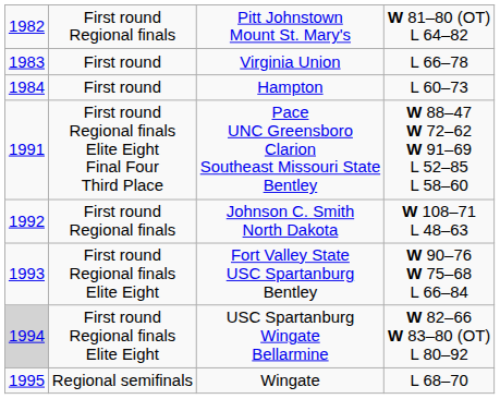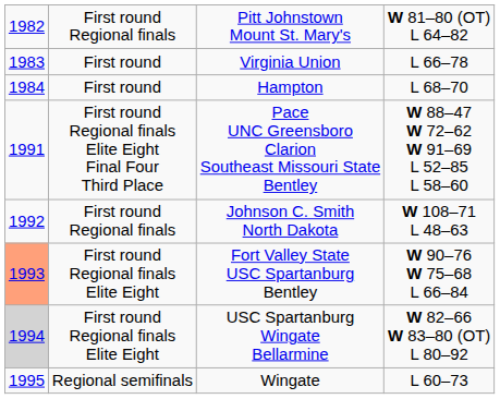 <table class="wikitable">
 <tr align="center">
 <td><a href='#'>1982</a></td>
 <td>First round<br>Regional finals</td>
 <td><a href='#'>Pitt Johnstown</a><br><a href='#'>Mount St. Mary's</a></td>
 <td><strong>W</strong> 81–80 (OT)<br>L 64–82</td>
 </tr>
 <tr align="center">
 <td><a href='#'>1983</a></td>
 <td>First round</td>
 <td><a href='#'>Virginia Union</a></td>
 <td>L 66–78</td>
 </tr>
 <tr align="center">
 <td><a href='#'>1984</a></td>
 <td>First round</td>
 <td><a href='#'>Hampton</a></td>
-<td>L 60–73</td>
+<td>L 68–70</td>
 </tr>
 <tr align="center">
 <td><a href='#'>1991</a></td>
 <td>First round<br>Regional finals<br>Elite Eight<br>Final Four<br>Third Place</td>
 <td><a href='#'>Pace</a><br><a href='#'>UNC Greensboro</a><br><a href='#'>Clarion</a><br><a href='#'>Southeast Missouri State</a><br><a href='#'>Bentley</a></td>
 <td><strong>W</strong> 88–47<br><strong>W</strong> 72–62<br><strong>W</strong> 91–69<br>L 52–85<br>L 58–60</td>
 </tr>
 <tr align="center">
 <td><a href='#'>1992</a></td>
 <td>First round<br>Regional finals</td>
 <td><a href='#'>Johnson C. Smith</a><br><a href='#'>North Dakota</a></td>
 <td><strong>W</strong> 108–71<br>L 48–63</td>
 </tr>
 <tr align="center">
-<td><a href='#'>1993</a></td>
+<td style="background: lightsalmon;"><a href='#'>1993</a></td>
 <td>First round<br>Regional finals<br>Elite Eight</td>
 <td><a href='#'>Fort Valley State</a><br><a href='#'>USC Spartanburg</a><br>Bentley</td>
 <td><strong>W</strong> 90–76<br><strong>W</strong> 75–68<br>L 66–84</td>
 </tr>
 <tr align="center">
 <td style="background: lightgrey;"><a href='#'>1994</a></td>
 <td>First round<br>Regional finals<br>Elite Eight</td>
 <td>USC Spartanburg<br><a href='#'>Wingate</a><br><a href='#'>Bellarmine</a></td>
 <td><strong>W</strong> 82–66<br><strong>W</strong> 83–80 (OT)<br>L 80–92</td>
 </tr>
 <tr align="center">
 <td><a href='#'>1995</a></td>
 <td>Regional semifinals</td>
 <td>Wingate</td>
-<td>L 68–70</td>
+<td>L 60–73</td>
 </tr>
 </table>
